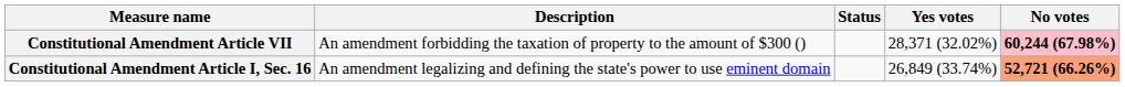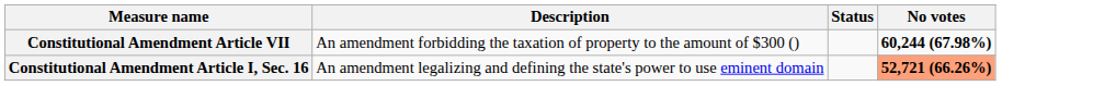 <table class="wikitable sortable plainrowheaders">
 <tr>
 <th scope=col>Measure name</th>
 <th scope=col class=unsortable>Description</th>
 <th scope=col>Status</th>
-<th scope=col>Yes votes</th>
 <th scope=col>No votes</th>
 </tr>
 <tr>
 <th scope=row>Constitutional Amendment Article VII</th>
 <td>An amendment forbidding the taxation of property to the amount of $300 ()</td>
 <td></td>
-<td>28,371 (32.02%)</td>
-<td style="background: pink;"><strong>60,244 (67.98%)</strong></td>
+<td><strong>60,244 (67.98%)</strong></td>
 </tr>
 <tr>
 <th scope=row>Constitutional Amendment Article I, Sec. 16</th>
 <td>An amendment legalizing and defining the state's power to use <a href='#'>eminent domain</a></td>
 <td></td>
-<td>26,849 (33.74%)</td>
 <td style="background: lightsalmon;"><strong>52,721 (66.26%)</strong></td>
 </tr>
 </table>
